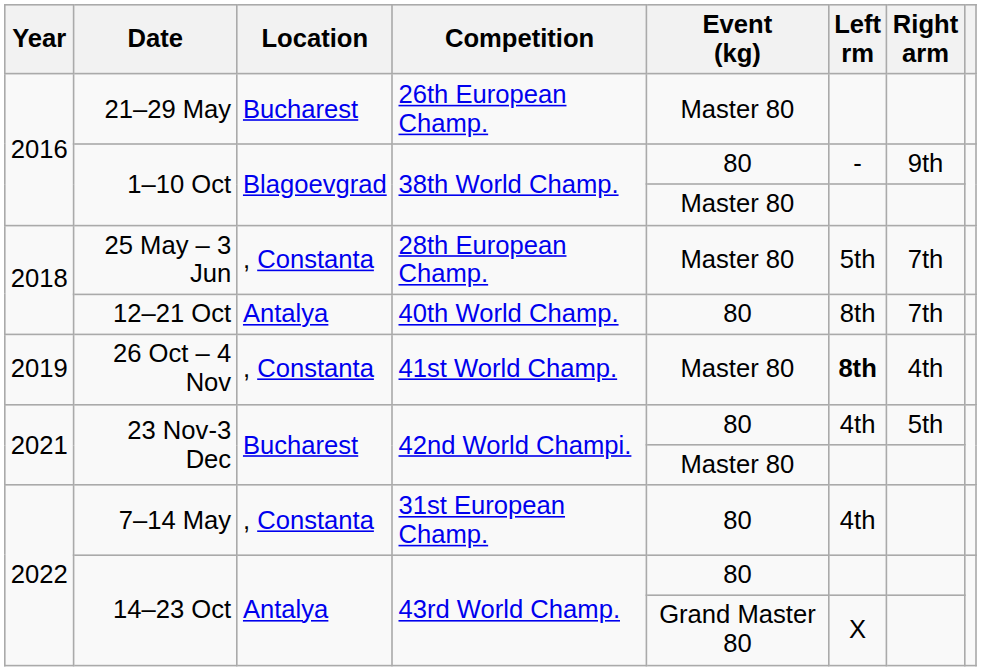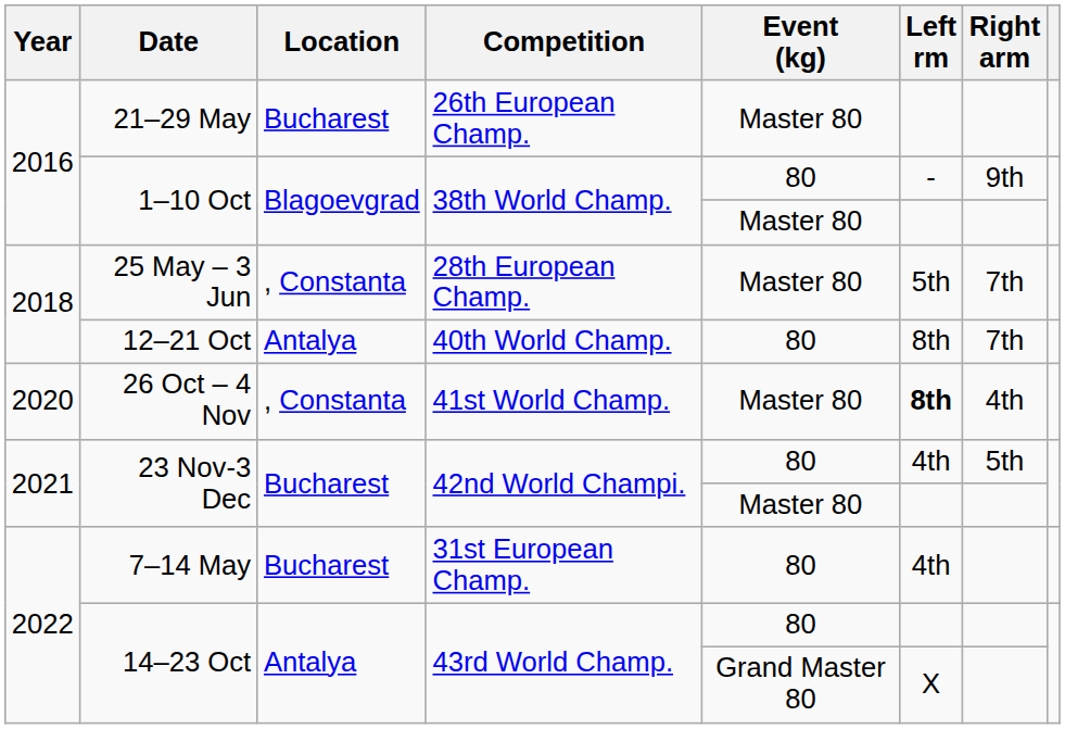 <table class=wikitable>
 <tr>
 <th>Year</th>
 <th>Date</th>
 <th>Location</th>
 <th>Competition</th>
 <th>Event<br>(kg)</th>
 <th>Left<br>rm</th>
 <th>Right<br>arm</th>
 <th></th>
 </tr>
 <tr>
 <td rowspan=3>2016</td>
 <td align=right>21–29 May</td>
 <td> <a href='#'>Bucharest</a></td>
 <td><a href='#'>26th European Champ.</a></td>
 <td align=center>Master 80</td>
 <td align=center></td>
 <td align=center></td>
 <td></td>
 </tr>
 <tr>
 <td rowspan=2 align=right>1–10 Oct</td>
 <td rowspan=2> <a href='#'>Blagoevgrad</a></td>
 <td rowspan=2><a href='#'>38th World Champ.</a></td>
 <td align=center>80</td>
 <td align=center>-</td>
 <td align=center>9th</td>
 <td rowspan=2></td>
 </tr>
 <tr>
 <td align=center>Master 80</td>
 <td align=center></td>
 <td align=center></td>
 </tr>
 <tr>
 <td rowspan=2>2018</td>
 <td align=right>25 May – 3 Jun</td>
 <td>, <a href='#'>Constanta</a></td>
 <td><a href='#'>28th European Champ.</a></td>
 <td align=center>Master 80</td>
 <td align=center>5th</td>
 <td align=center>7th</td>
 <td></td>
 </tr>
 <tr>
 <td align=right>12–21 Oct</td>
 <td> <a href='#'>Antalya</a></td>
 <td><a href='#'>40th World Champ.</a></td>
 <td align=center>80</td>
 <td align=center>8th</td>
 <td align=center>7th</td>
 <td></td>
 </tr>
 <tr>
-<td rowspan=1>2019</td>
+<td rowspan=1>2020</td>
 <td align=right>26 Oct – 4 Nov</td>
 <td>, <a href='#'>Constanta</a></td>
 <td><a href='#'>41st World Champ.</a></td>
 <td align=center>Master 80</td>
 <td align=center><strong>8th</strong></td>
 <td align=center>4th</td>
 <td></td>
 </tr>
 <tr>
 <td rowspan=2>2021</td>
 <td rowspan=2 align=right>23 Nov-3 Dec</td>
 <td rowspan=2> <a href='#'>Bucharest</a></td>
 <td rowspan=2><a href='#'>42nd World Champi.</a></td>
 <td align=center>80</td>
 <td align=center>4th</td>
 <td align=center>5th</td>
 <td rowspan=2></td>
 </tr>
 <tr>
 <td align=center>Master 80</td>
 <td align=center></td>
 <td align=center></td>
 </tr>
 <tr>
 <td rowspan=3>2022</td>
 <td align=right>7–14 May</td>
-<td>, <a href='#'>Constanta</a></td>
+<td> <a href='#'>Bucharest</a></td>
 <td><a href='#'>31st European Champ.</a></td>
 <td align=center>80</td>
 <td align=center>4th</td>
 <td align=center></td>
 <td></td>
 </tr>
 <tr>
 <td rowspan=2 align=right>14–23 Oct</td>
 <td rowspan=2> <a href='#'>Antalya</a></td>
 <td rowspan=2><a href='#'>43rd World Champ.</a></td>
 <td align=center>80</td>
 <td align=center></td>
 <td align=center></td>
 <td rowspan=2></td>
 </tr>
 <tr>
 <td align=center>Grand Master 80</td>
 <td align=center>X</td>
 <td align=center></td>
 </tr>
 </table>
